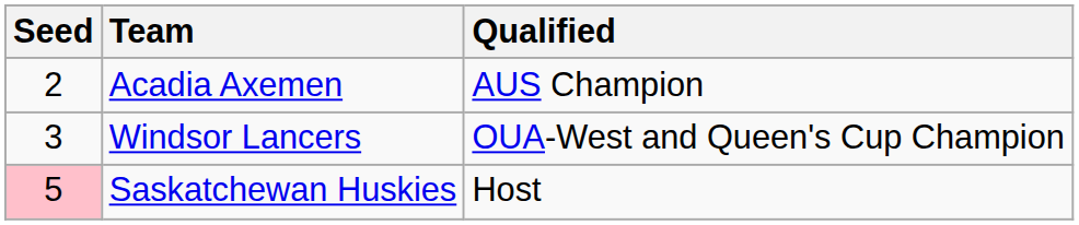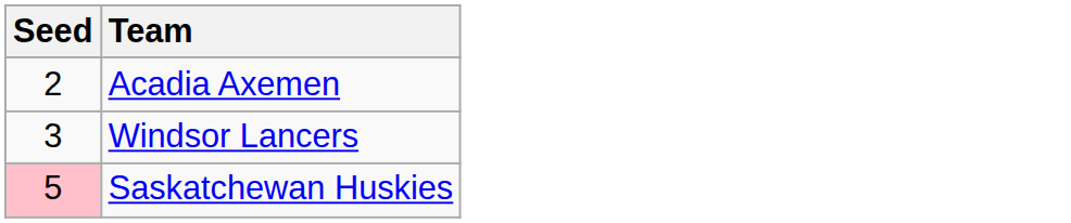 <table class="wikitable sortable" style="text-align: center;">
 <tr style="background:#efefef; text-align:center">
 <th style="text-align:left">Seed</th>
 <th style="text-align:left">Team</th>
-<th style="text-align:left">Qualified</th>
 </tr>
 <tr style="text-align:center">
 <td style="text-align:center">2</td>
 <td style="text-align:left"><a href='#'>Acadia Axemen</a></td>
-<td style="text-align:left"><a href='#'>AUS</a> Champion</td>
 </tr>
 <tr style="text-align:center">
 <td style="text-align:center">3</td>
 <td style="text-align:left"><a href='#'>Windsor Lancers</a></td>
-<td style="text-align:left"><a href='#'>OUA</a>-West and Queen's Cup Champion</td>
 </tr>
 <tr style="text-align:center">
 <td style="background: pink; text-align:center">5</td>
 <td style="text-align:left"><a href='#'>Saskatchewan Huskies</a></td>
-<td style="text-align:left">Host</td>
 </tr>
 </table>
